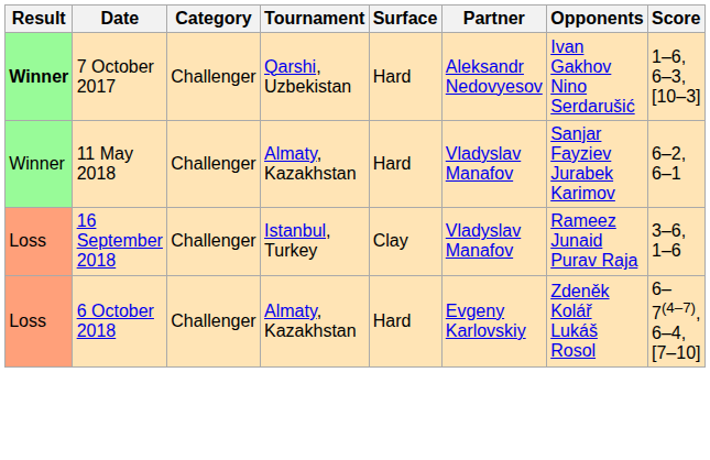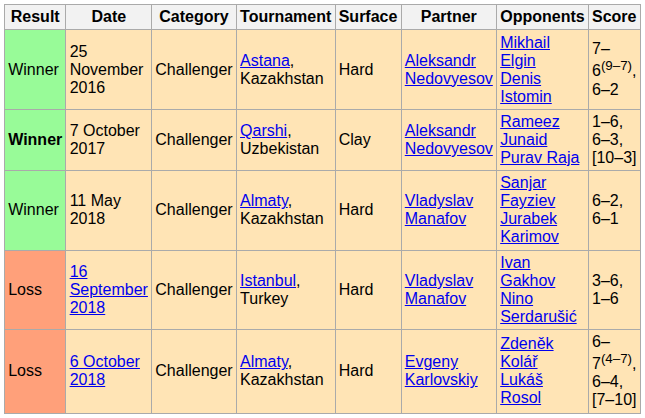 <table class=wikitable>
 <tr>
 <th>Result</th>
 <th>Date</th>
 <th>Category</th>
 <th>Tournament</th>
 <th>Surface</th>
 <th>Partner</th>
 <th>Opponents</th>
 <th>Score</th>
 </tr>
 <tr bgcolor=moccasin>
+<td style="background:#98FB98">Winner</td>
+<td>25 November 2016</td>
+<td>Challenger</td>
+<td><a href='#'>Astana</a>, Kazakhstan</td>
+<td>Hard</td>
+<td> <a href='#'>Aleksandr Nedovyesov</a></td>
+<td> <a href='#'>Mikhail Elgin</a><br> <a href='#'>Denis Istomin</a></td>
+<td>7–6<sup>(9–7)</sup>, 6–2</td>
+</tr>
+<tr bgcolor=moccasin>
 <td style="background:#98FB98"><strong>Winner</strong></td>
 <td>7 October 2017</td>
 <td>Challenger</td>
 <td><a href='#'>Qarshi</a>, Uzbekistan</td>
-<td>Hard</td>
+<td>Clay</td>
 <td> <a href='#'>Aleksandr Nedovyesov</a></td>
-<td> <a href='#'>Ivan Gakhov</a><br> <a href='#'>Nino Serdarušić</a></td>
+<td> <a href='#'>Rameez Junaid</a><br> <a href='#'>Purav Raja</a></td>
 <td>1–6, 6–3, [10–3]</td>
 </tr>
 <tr bgcolor=moccasin>
 <td style="background:#98FB98">Winner</td>
 <td>11 May 2018</td>
 <td>Challenger</td>
 <td><a href='#'>Almaty</a>, Kazakhstan</td>
 <td>Hard</td>
 <td> <a href='#'>Vladyslav Manafov</a></td>
 <td> <a href='#'>Sanjar Fayziev</a><br> <a href='#'>Jurabek Karimov</a></td>
 <td>6–2, 6–1</td>
 </tr>
 <tr bgcolor=moccasin>
 <td bgcolor=FFA07A>Loss</td>
 <td><a href='#'>16 September 2018</a></td>
 <td>Challenger</td>
 <td style="background:moccasin;"><a href='#'>Istanbul</a>, Turkey</td>
-<td>Clay</td>
+<td>Hard</td>
 <td> <a href='#'>Vladyslav Manafov</a></td>
-<td> <a href='#'>Rameez Junaid</a><br> <a href='#'>Purav Raja</a></td>
+<td> <a href='#'>Ivan Gakhov</a><br> <a href='#'>Nino Serdarušić</a></td>
 <td>3–6, 1–6</td>
 </tr>
 <tr bgcolor=moccasin>
 <td bgcolor=FFA07A>Loss</td>
 <td><a href='#'>6 October 2018</a></td>
 <td>Challenger</td>
 <td style="background:moccasin;"><a href='#'>Almaty</a>, Kazakhstan</td>
 <td>Hard</td>
 <td> <a href='#'>Evgeny Karlovskiy</a></td>
 <td> <a href='#'>Zdeněk Kolář</a><br> <a href='#'>Lukáš Rosol</a></td>
 <td>6–7<sup>(4–7)</sup>, 6–4, [7–10]</td>
 </tr>
 </table>
